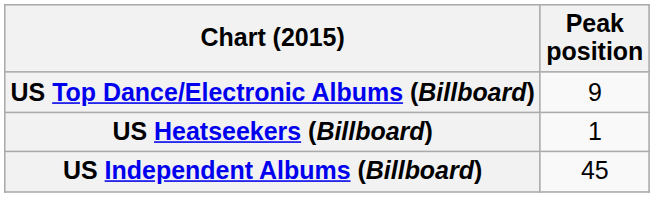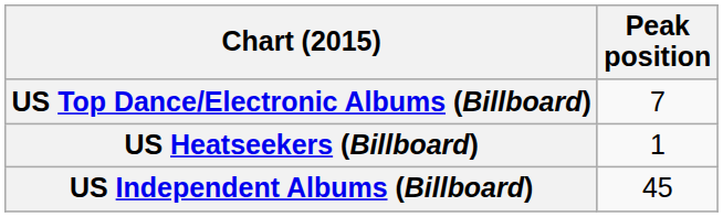 <table class="wikitable sortable plainrowheaders" style="text-align:center">
 <tr>
 <th scope="col">Chart (2015)</th>
 <th scope="col">Peak<br>position</th>
 </tr>
 <tr>
 <th scope="row">US <a href='#'>Top Dance/Electronic Albums</a> (<em>Billboard</em>)</th>
-<td>9</td>
+<td>7</td>
 </tr>
 <tr>
 <th scope="row">US <a href='#'>Heatseekers</a> (<em>Billboard</em>)</th>
 <td>1</td>
 </tr>
 <tr>
 <th scope="row">US <a href='#'>Independent Albums</a> (<em>Billboard</em>)</th>
 <td>45</td>
 </tr>
 </table>
